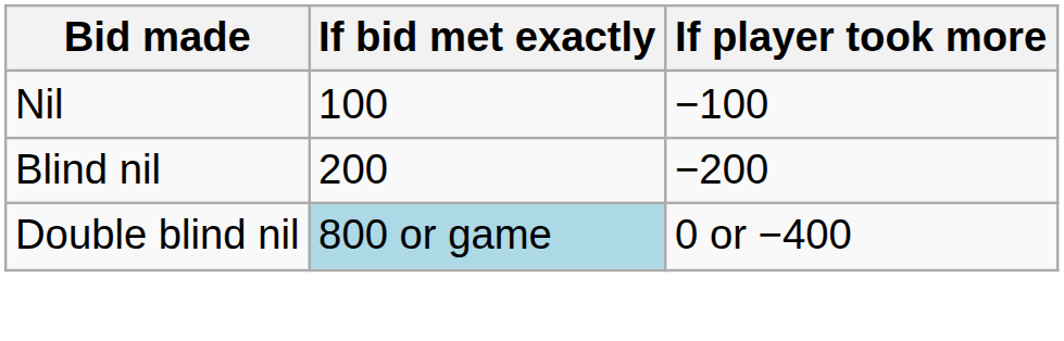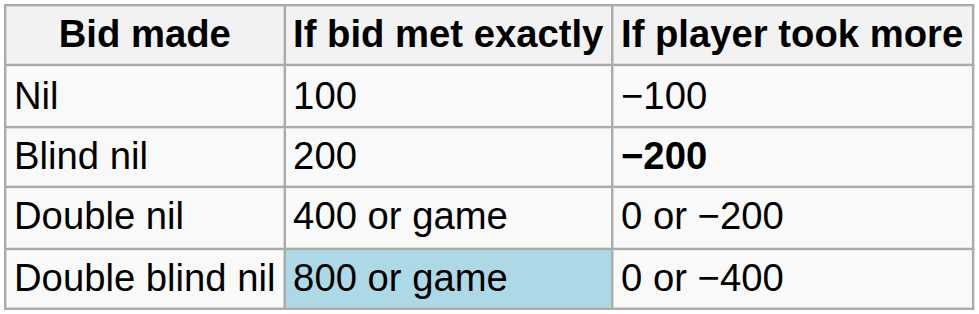 <table class="wikitable">
 <tr>
 <th>Bid made</th>
 <th>If bid met exactly</th>
 <th>If player took more</th>
 </tr>
 <tr>
 <td>Nil</td>
 <td>100</td>
 <td>−100</td>
 </tr>
 <tr>
 <td>Blind nil</td>
 <td>200</td>
-<td>−200</td>
+<td><strong>−200</strong></td>
+</tr>
+<tr>
+<td>Double nil</td>
+<td>400 or game</td>
+<td>0 or −200</td>
 </tr>
 <tr>
 <td>Double blind nil</td>
 <td style="background: lightblue;">800 or game</td>
 <td>0 or −400</td>
 </tr>
 </table>
